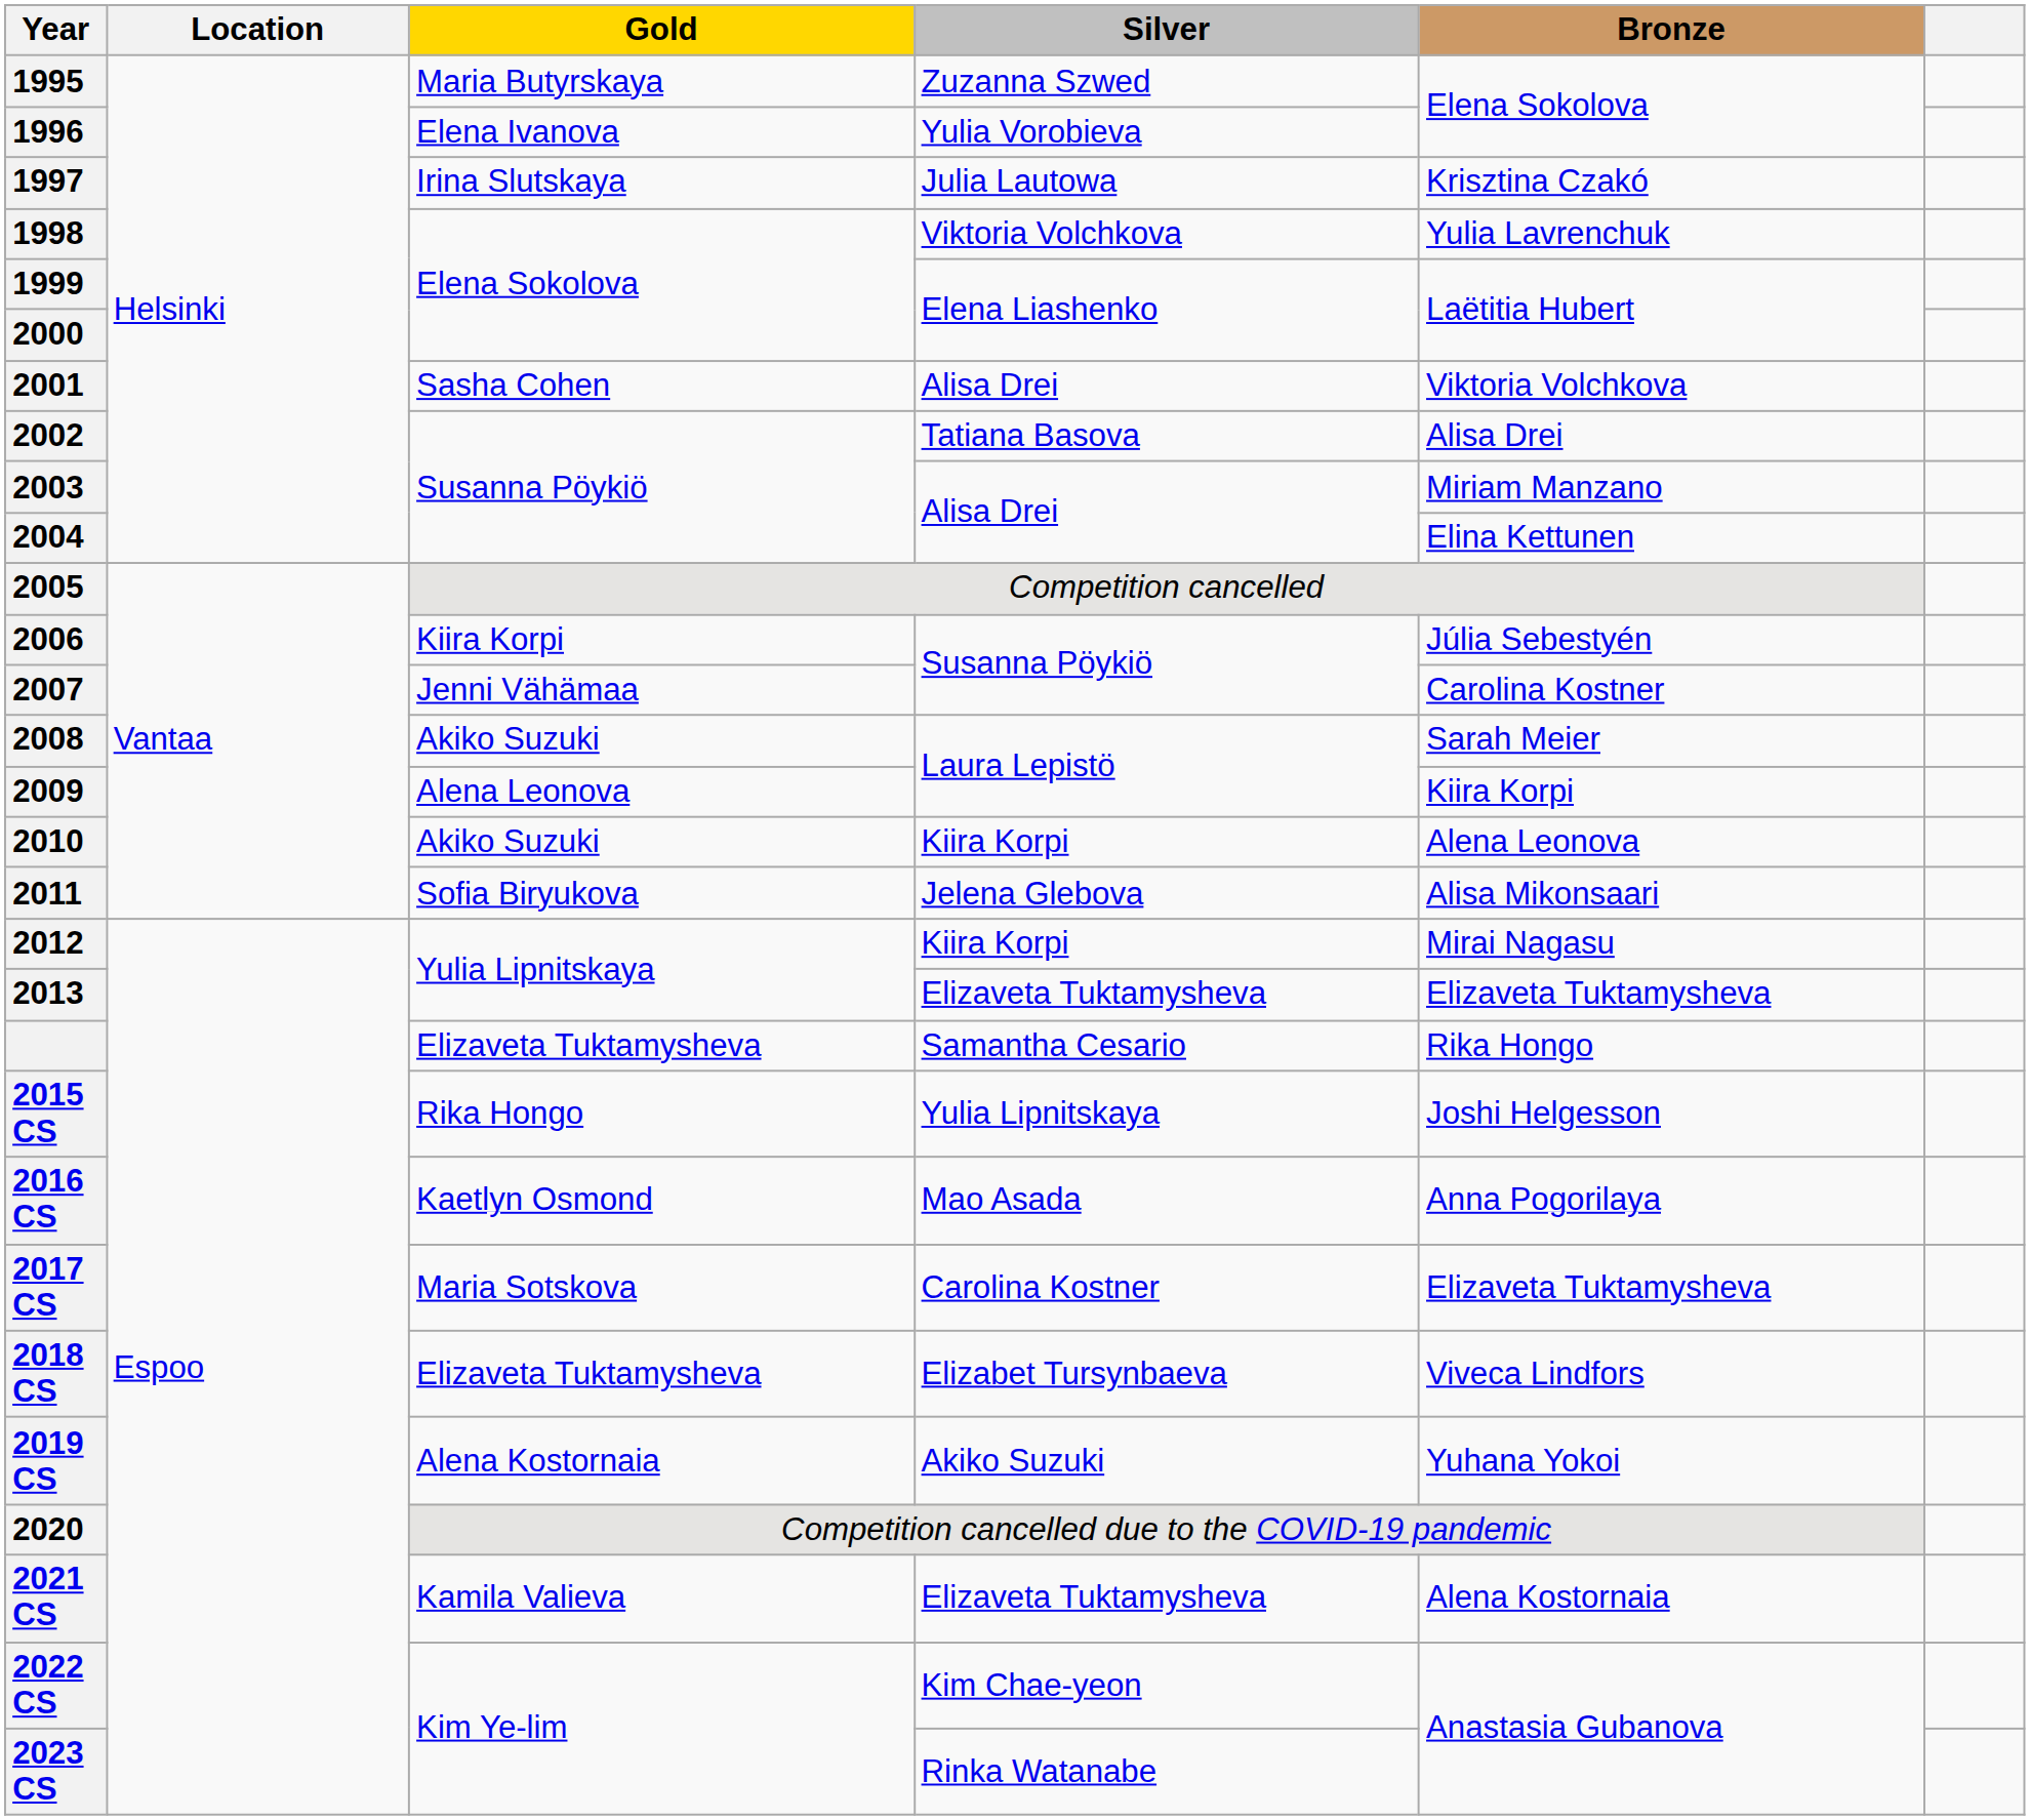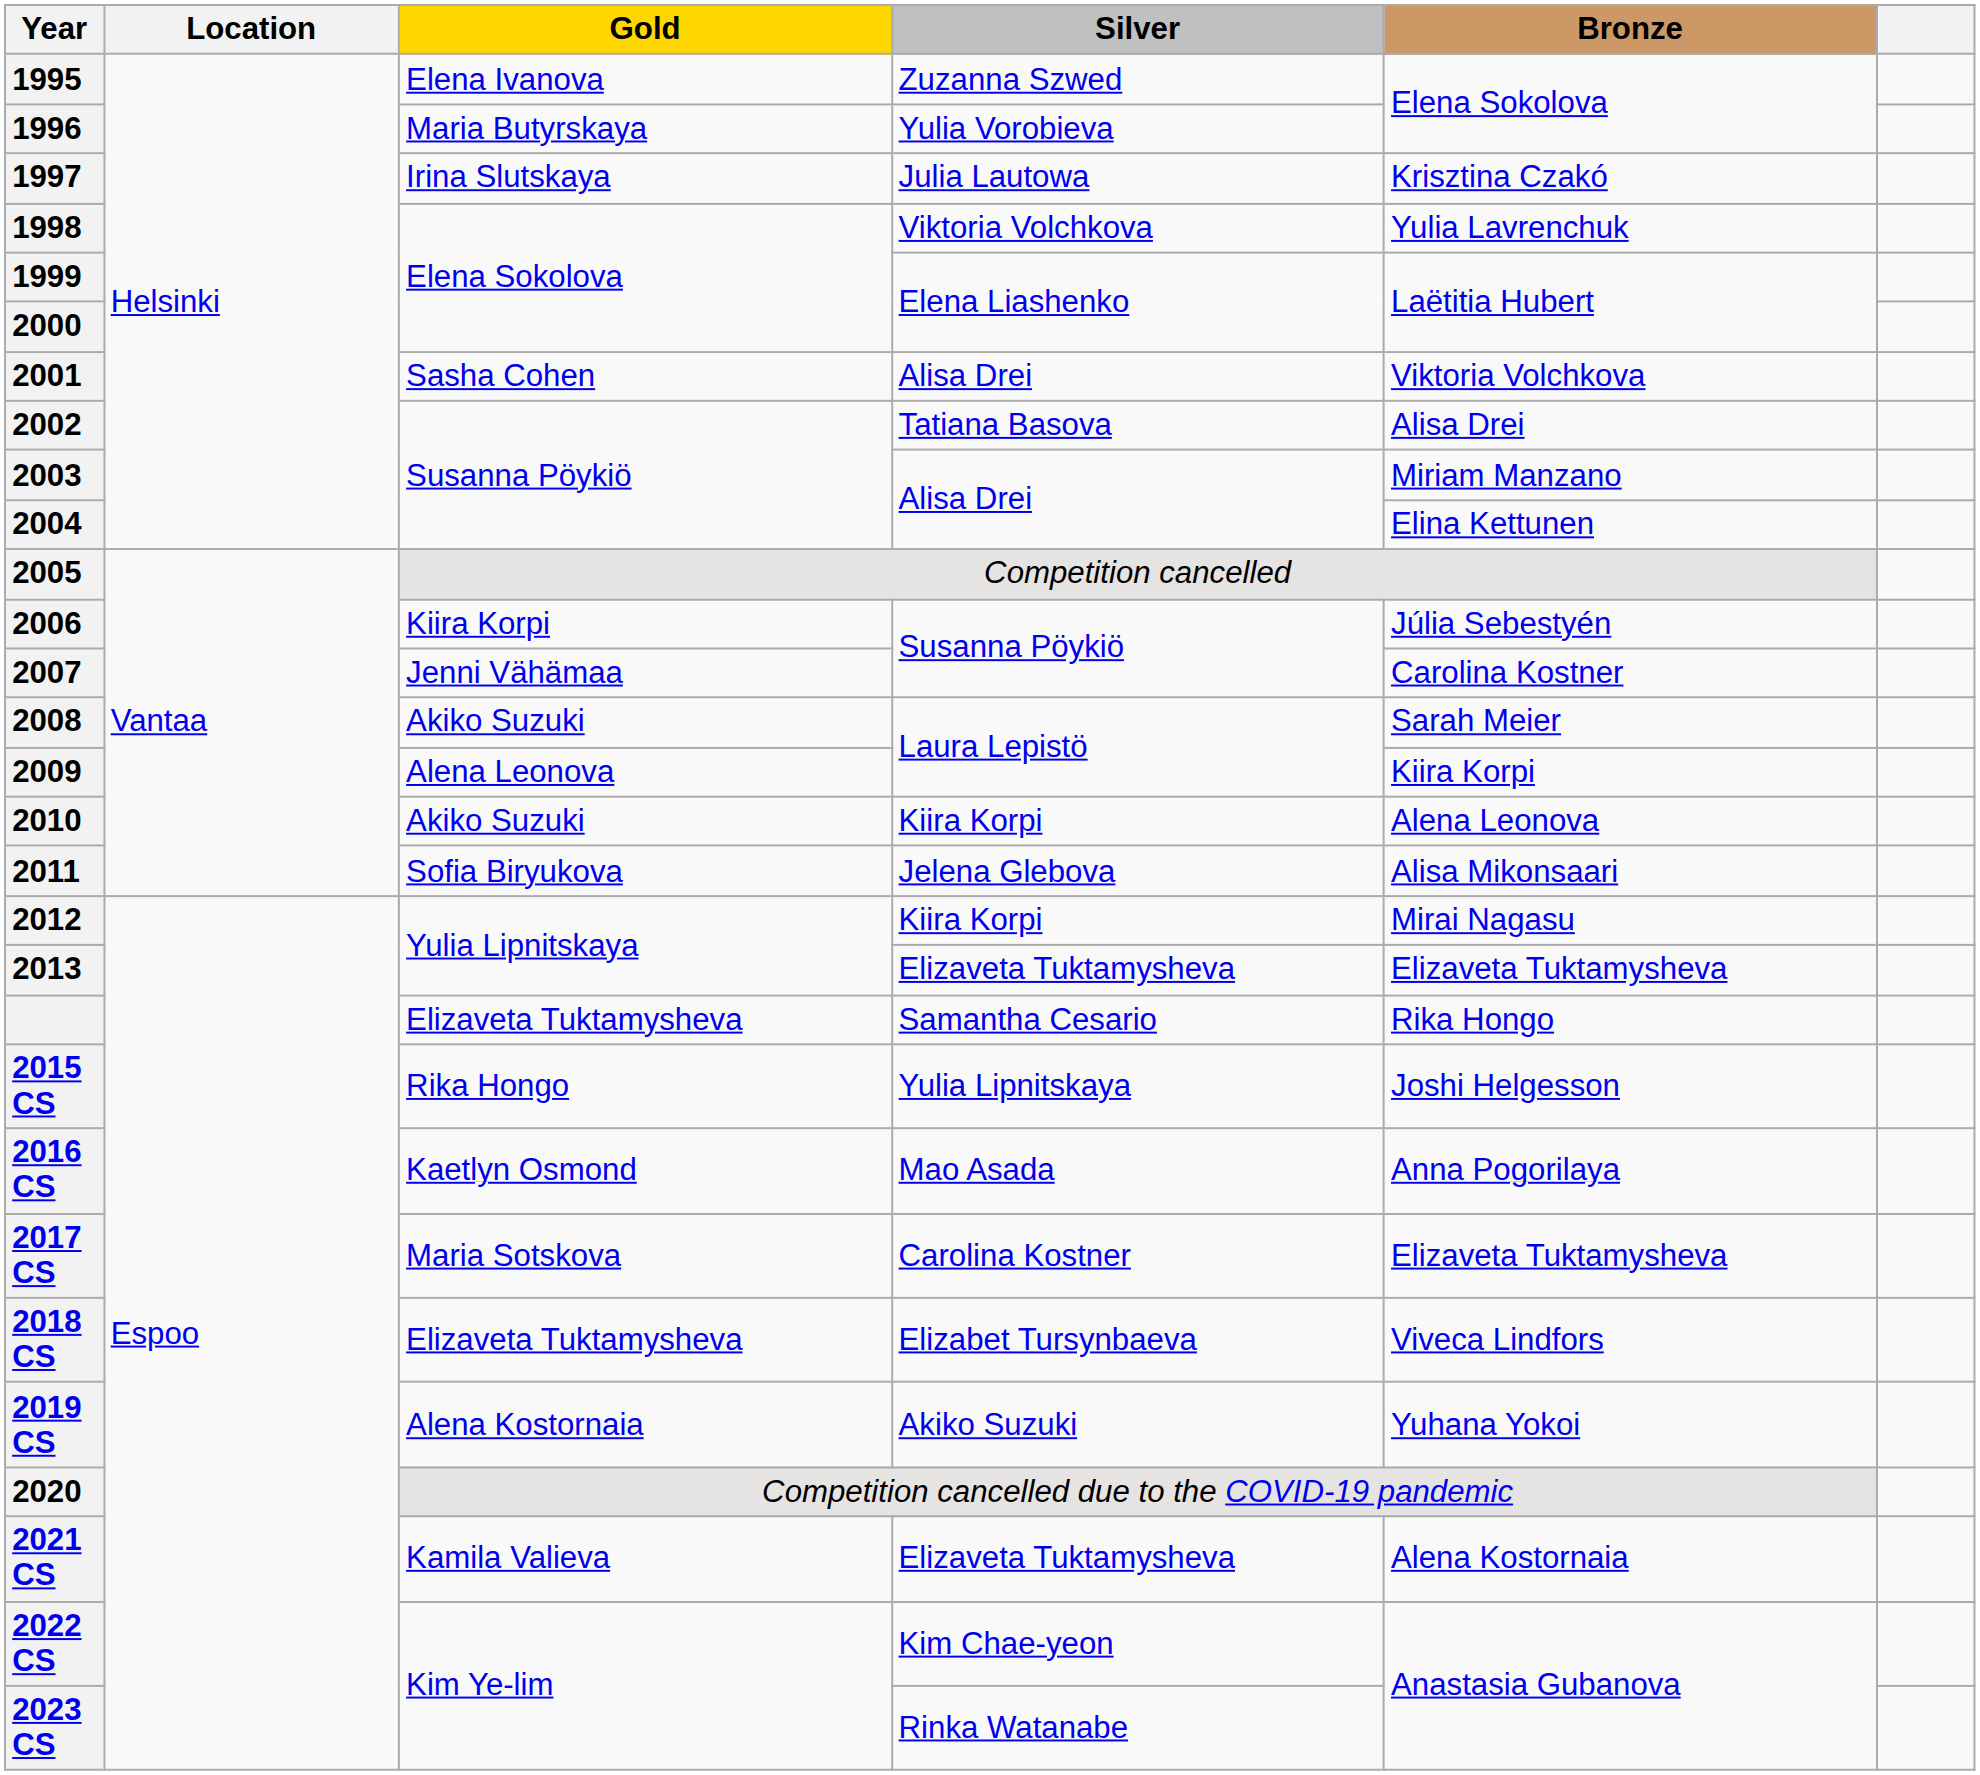 <table class="wikitable unsortable" style="text-align:left; width:80%">
 <tr>
 <th scope="col" style="text-align:center; width:5%">Year</th>
 <th scope="col" style="text-align:center; width:15%">Location</th>
 <th scope="col" style="text-align:center; width:25%; background:gold">Gold</th>
 <th scope="col" style="text-align:center; width:25%; background:silver">Silver</th>
 <th scope="col" style="text-align:center; width:25%; background:#c96">Bronze</th>
 <th scope="col" style="text-align:center; width:5%"></th>
 </tr>
 <tr>
 <th scope="row" style="text-align:left">1995</th>
 <td rowspan="10"><a href='#'>Helsinki</a></td>
-<td> <a href='#'>Maria Butyrskaya</a></td>
+<td> <a href='#'>Elena Ivanova</a></td>
 <td> <a href='#'>Zuzanna Szwed</a></td>
 <td rowspan="2"> <a href='#'>Elena Sokolova</a></td>
 <td></td>
 </tr>
 <tr>
 <th scope="row" style="text-align:left">1996</th>
-<td> <a href='#'>Elena Ivanova</a></td>
+<td> <a href='#'>Maria Butyrskaya</a></td>
 <td> <a href='#'>Yulia Vorobieva</a></td>
 <td></td>
 </tr>
 <tr>
 <th scope="row" style="text-align:left">1997</th>
 <td> <a href='#'>Irina Slutskaya</a></td>
 <td> <a href='#'>Julia Lautowa</a></td>
 <td> <a href='#'>Krisztina Czakó</a></td>
 <td></td>
 </tr>
 <tr>
 <th scope="row" style="text-align:left">1998</th>
 <td rowspan="3"> <a href='#'>Elena Sokolova</a></td>
 <td> <a href='#'>Viktoria Volchkova</a></td>
 <td> <a href='#'>Yulia Lavrenchuk</a></td>
 <td></td>
 </tr>
 <tr>
 <th scope="row" style="text-align:left">1999</th>
 <td rowspan="2"> <a href='#'>Elena Liashenko</a></td>
 <td rowspan="2"> <a href='#'>Laëtitia Hubert</a></td>
 <td></td>
 </tr>
 <tr>
 <th scope="row" style="text-align:left">2000</th>
 <td></td>
 </tr>
 <tr>
 <th scope="row" style="text-align:left">2001</th>
 <td> <a href='#'>Sasha Cohen</a></td>
 <td> <a href='#'>Alisa Drei</a></td>
 <td> <a href='#'>Viktoria Volchkova</a></td>
 <td></td>
 </tr>
 <tr>
 <th scope="row" style="text-align:left">2002</th>
 <td rowspan="3"> <a href='#'>Susanna Pöykiö</a></td>
 <td> <a href='#'>Tatiana Basova</a></td>
 <td> <a href='#'>Alisa Drei</a></td>
 <td></td>
 </tr>
 <tr>
 <th scope="row" style="text-align:left">2003</th>
 <td rowspan="2"> <a href='#'>Alisa Drei</a></td>
 <td> <a href='#'>Miriam Manzano</a></td>
 <td></td>
 </tr>
 <tr>
 <th scope="row" style="text-align:left">2004</th>
 <td> <a href='#'>Elina Kettunen</a></td>
 <td></td>
 </tr>
 <tr>
 <th scope="row" style="text-align:left">2005</th>
 <td rowspan="7"><a href='#'>Vantaa</a></td>
 <td colspan="3" align="center" bgcolor="e5e4e2" align="center"><em>Competition cancelled</em></td>
 <td></td>
 </tr>
 <tr>
 <th scope="row" style="text-align:left">2006</th>
 <td> <a href='#'>Kiira Korpi</a></td>
 <td rowspan="2"> <a href='#'>Susanna Pöykiö</a></td>
 <td> <a href='#'>Júlia Sebestyén</a></td>
 <td></td>
 </tr>
 <tr>
 <th scope="row" style="text-align:left">2007</th>
 <td> <a href='#'>Jenni Vähämaa</a></td>
 <td> <a href='#'>Carolina Kostner</a></td>
 <td></td>
 </tr>
 <tr>
 <th scope="row" style="text-align:left">2008</th>
 <td> <a href='#'>Akiko Suzuki</a></td>
 <td rowspan="2"> <a href='#'>Laura Lepistö</a></td>
 <td> <a href='#'>Sarah Meier</a></td>
 <td></td>
 </tr>
 <tr>
 <th scope="row" style="text-align:left">2009</th>
 <td> <a href='#'>Alena Leonova</a></td>
 <td> <a href='#'>Kiira Korpi</a></td>
 <td></td>
 </tr>
 <tr>
 <th scope="row" style="text-align:left">2010</th>
 <td> <a href='#'>Akiko Suzuki</a></td>
 <td> <a href='#'>Kiira Korpi</a></td>
 <td> <a href='#'>Alena Leonova</a></td>
 <td></td>
 </tr>
 <tr>
 <th scope="row" style="text-align:left">2011</th>
 <td> <a href='#'>Sofia Biryukova</a></td>
 <td> <a href='#'>Jelena Glebova</a></td>
 <td> <a href='#'>Alisa Mikonsaari</a></td>
 <td></td>
 </tr>
 <tr>
 <th scope="row" style="text-align:left">2012</th>
 <td rowspan="12"><a href='#'>Espoo</a></td>
 <td rowspan="2"> <a href='#'>Yulia Lipnitskaya</a></td>
 <td> <a href='#'>Kiira Korpi</a></td>
 <td> <a href='#'>Mirai Nagasu</a></td>
 <td></td>
 </tr>
 <tr>
 <th scope="row" style="text-align:left">2013</th>
 <td> <a href='#'>Elizaveta Tuktamysheva</a></td>
 <td> <a href='#'>Elizaveta Tuktamysheva</a></td>
 <td></td>
 </tr>
 <tr>
 <th scope="row" style="text-align:left"></th>
 <td> <a href='#'>Elizaveta Tuktamysheva</a></td>
 <td> <a href='#'>Samantha Cesario</a></td>
 <td> <a href='#'>Rika Hongo</a></td>
 <td></td>
 </tr>
 <tr>
 <th scope="row" style="text-align:left"><a href='#'>2015 CS</a></th>
 <td> <a href='#'>Rika Hongo</a></td>
 <td> <a href='#'>Yulia Lipnitskaya</a></td>
 <td> <a href='#'>Joshi Helgesson</a></td>
 <td></td>
 </tr>
 <tr>
 <th scope="row" style="text-align:left"><a href='#'>2016 CS</a></th>
 <td> <a href='#'>Kaetlyn Osmond</a></td>
 <td> <a href='#'>Mao Asada</a></td>
 <td> <a href='#'>Anna Pogorilaya</a></td>
 <td></td>
 </tr>
 <tr>
 <th scope="row" style="text-align:left"><a href='#'>2017 CS</a></th>
 <td> <a href='#'>Maria Sotskova</a></td>
 <td> <a href='#'>Carolina Kostner</a></td>
 <td> <a href='#'>Elizaveta Tuktamysheva</a></td>
 <td></td>
 </tr>
 <tr>
 <th scope="row" style="text-align:left"><a href='#'>2018 CS</a></th>
 <td> <a href='#'>Elizaveta Tuktamysheva</a></td>
 <td> <a href='#'>Elizabet Tursynbaeva</a></td>
 <td> <a href='#'>Viveca Lindfors</a></td>
 <td></td>
 </tr>
 <tr>
 <th scope="row" style="text-align:left"><a href='#'>2019 CS</a></th>
 <td> <a href='#'>Alena Kostornaia</a></td>
 <td> <a href='#'>Akiko Suzuki</a></td>
 <td> <a href='#'>Yuhana Yokoi</a></td>
 <td></td>
 </tr>
 <tr>
 <th scope="row" style="text-align:left">2020</th>
 <td colspan="3" align="center" bgcolor="e5e4e2"><em>Competition cancelled due to the <a href='#'>COVID-19 pandemic</a></em></td>
 <td></td>
 </tr>
 <tr>
 <th scope="row" style="text-align:left"><a href='#'>2021 CS</a></th>
 <td> <a href='#'>Kamila Valieva</a></td>
 <td> <a href='#'>Elizaveta Tuktamysheva</a></td>
 <td> <a href='#'>Alena Kostornaia</a></td>
 <td></td>
 </tr>
 <tr>
 <th scope="row" style="text-align:left"><a href='#'>2022 CS</a></th>
 <td rowspan="2"> <a href='#'>Kim Ye-lim</a></td>
 <td> <a href='#'>Kim Chae-yeon</a></td>
 <td rowspan="2"> <a href='#'>Anastasia Gubanova</a></td>
 <td></td>
 </tr>
 <tr>
 <th scope="row" style="text-align:left"><a href='#'>2023 CS</a></th>
 <td> <a href='#'>Rinka Watanabe</a></td>
 <td></td>
 </tr>
 </table>
